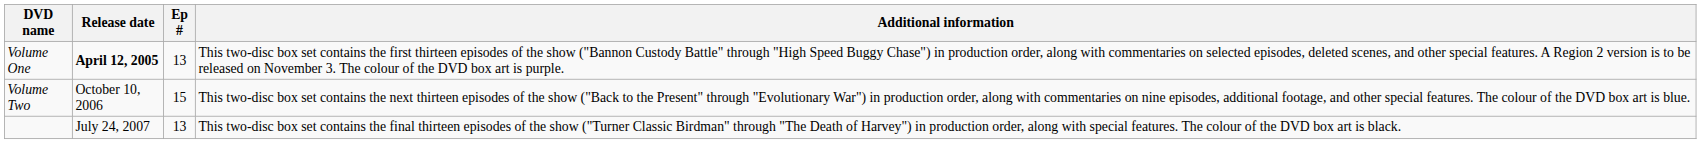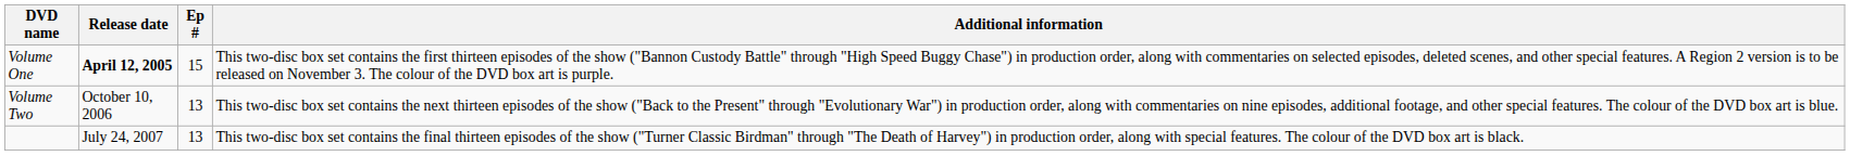 <table class="wikitable">
 <tr>
 <th>DVD name</th>
 <th>Release date</th>
 <th>Ep #</th>
 <th>Additional information</th>
 </tr>
 <tr>
 <td><em>Volume One</em></td>
 <td><strong>April 12, 2005</strong></td>
-<td align="center">13</td>
+<td align="center">15</td>
 <td>This two-disc box set contains the first thirteen episodes of the show ("Bannon Custody Battle" through "High Speed Buggy Chase") in production order, along with commentaries on selected episodes, deleted scenes, and other special features. A Region 2 version is to be released on November 3. The colour of the DVD box art is purple.</td>
 </tr>
 <tr>
 <td><em>Volume Two</em></td>
 <td>October 10, 2006</td>
-<td align="center">15</td>
+<td align="center">13</td>
 <td>This two-disc box set contains the next thirteen episodes of the show ("Back to the Present" through "Evolutionary War") in production order, along with commentaries on nine episodes, additional footage, and other special features. The colour of the DVD box art is blue.</td>
 </tr>
 <tr>
 <td></td>
 <td>July 24, 2007</td>
 <td align="center">13</td>
 <td>This two-disc box set contains the final thirteen episodes of the show ("Turner Classic Birdman" through "The Death of Harvey") in production order, along with special features. The colour of the DVD box art is black.</td>
 </tr>
 </table>
